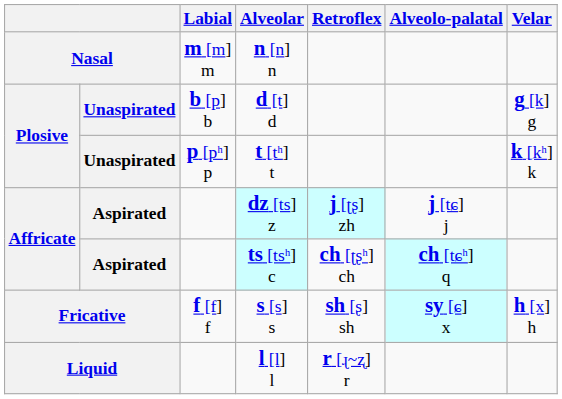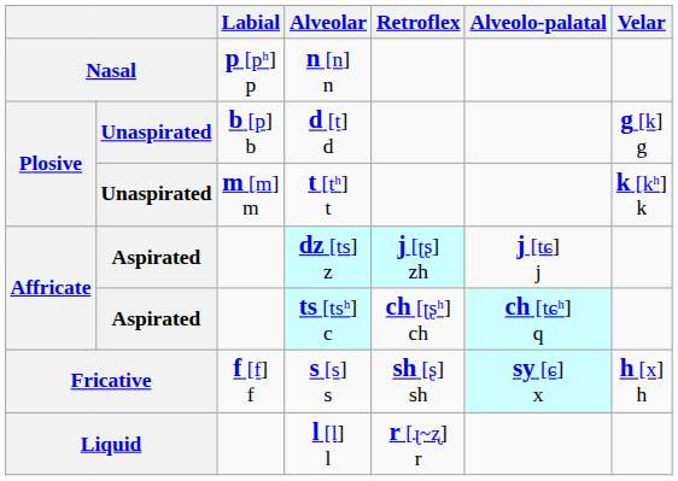 <table class=wikitable>
 <tr>
 <th colspan="2"></th>
 <th><a href='#'>Labial</a></th>
 <th><a href='#'>Alveolar</a></th>
 <th><a href='#'>Retroflex</a></th>
 <th><a href='#'>Alveolo-palatal</a></th>
 <th><a href='#'>Velar</a></th>
 </tr>
 <tr align="center">
 <th colspan="2"><a href='#'>Nasal</a></th>
-<td><a href='#'><strong><big>m</big></strong> [m</a>]<br> m</td>
+<td><a href='#'><strong><big>p</big></strong> [pʰ</a>]<br> p</td>
 <td><a href='#'><strong><big>n</big></strong> [n</a>]<br> n</td>
 <td></td>
 <td></td>
 <td></td>
 </tr>
 <tr align="center">
 <th rowspan="2"><a href='#'>Plosive</a></th>
 <th><a href='#'>Unaspirated</a></th>
 <td><a href='#'><strong><big>b</big></strong> [p</a>]<br> b</td>
 <td><a href='#'><strong><big>d</big></strong> [t</a>]<br> d</td>
 <td></td>
 <td></td>
 <td><a href='#'><strong><big>g</big></strong> [k</a>]<br> g</td>
 </tr>
 <tr align="center">
 <th>Unaspirated</th>
-<td><a href='#'><strong><big>p</big></strong> [pʰ</a>]<br> p</td>
+<td><a href='#'><strong><big>m</big></strong> [m</a>]<br> m</td>
 <td><a href='#'><strong><big>t</big></strong> [tʰ</a>]<br> t</td>
 <td></td>
 <td></td>
 <td><a href='#'><strong><big>k</big></strong> [kʰ</a>]<br> k</td>
 </tr>
 <tr align="center">
 <th rowspan="2"><a href='#'>Affricate</a></th>
 <th>Aspirated</th>
 <td></td>
 <td style="background:#CFF;"><a href='#'><strong><big>dz</big></strong> [ts</a>]<br> z</td>
 <td style="background:#CFF;"><a href='#'><strong><big>j</big></strong> [ʈʂ</a>]<br> zh</td>
 <td><a href='#'><strong><big>j</big></strong> [tɕ</a>]<br> j</td>
 <td></td>
 </tr>
 <tr align="center">
 <th>Aspirated</th>
 <td></td>
 <td style="background:#CFF;"><a href='#'><strong><big>ts</big></strong> [tsʰ</a>]<br> c</td>
 <td><a href='#'><strong><big>ch</big></strong> [ʈʂʰ</a>]<br> ch</td>
 <td style="background:#CFF;"><a href='#'><strong><big>ch</big></strong> [tɕʰ</a>]<br> q</td>
 <td></td>
 </tr>
 <tr align="center">
 <th colspan="2"><a href='#'>Fricative</a></th>
 <td><a href='#'><strong><big>f</big></strong> [f</a>]<br> f</td>
 <td><a href='#'><strong><big>s</big></strong> [s</a>]<br> s</td>
 <td><a href='#'><strong><big>sh</big></strong> [ʂ</a>]<br> sh</td>
 <td style="background:#CFF;"><a href='#'><strong><big>sy</big></strong> [ɕ</a>]<br> x</td>
 <td><a href='#'><strong><big>h</big></strong> [x</a>]<br> h</td>
 </tr>
 <tr align="center">
 <th colspan="2"><a href='#'>Liquid</a></th>
 <td></td>
 <td><a href='#'><strong><big>l</big></strong> [l</a>]<br> l</td>
 <td><a href='#'><strong><big>r</big></strong> [ɻ~ʐ</a>]<br> r</td>
 <td></td>
 <td></td>
 </tr>
 </table>
